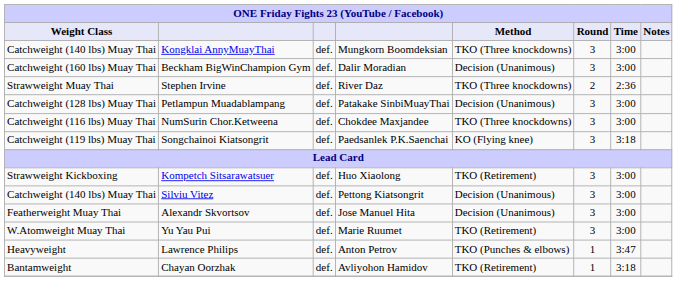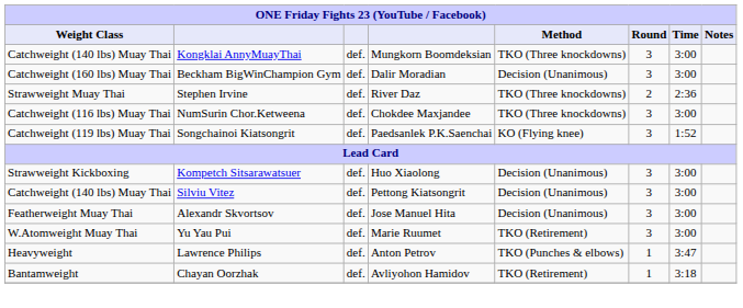 <table class="wikitable" style="font-size: 80%;">
 <tr>
 <th colspan="8" style="background-color: #ccf; color: #000080; text-align: center;"><strong>ONE Friday Fights 23 (YouTube / Facebook)</strong></th>
 </tr>
 <tr>
 <th colspan="1" style="background-color: #E6E8FA; color: #000000; text-align: center;">Weight Class</th>
 <th colspan="1" style="background-color: #E6E8FA; color: #000000; text-align: center;"></th>
 <th colspan="1" style="background-color: #E6E8FA; color: #000000; text-align: center;"></th>
 <th colspan="1" style="background-color: #E6E8FA; color: #000000; text-align: center;"></th>
 <th colspan="1" style="background-color: #E6E8FA; color: #000000; text-align: center;">Method</th>
 <th colspan="1" style="background-color: #E6E8FA; color: #000000; text-align: center;">Round</th>
 <th colspan="1" style="background-color: #E6E8FA; color: #000000; text-align: center;">Time</th>
 <th colspan="1" style="background-color: #E6E8FA; color: #000000; text-align: center;">Notes</th>
 </tr>
 <tr>
 <td>Catchweight (140 lbs) Muay Thai</td>
 <td> <a href='#'>Kongklai AnnyMuayThai</a></td>
 <td>def.</td>
 <td> Mungkorn Boomdeksian</td>
 <td>TKO (Three knockdowns)</td>
 <td align=center>3</td>
 <td align=center>3:00</td>
 <td></td>
 </tr>
 <tr>
 <td>Catchweight (160 lbs) Muay Thai</td>
 <td> Beckham BigWinChampion Gym</td>
 <td>def.</td>
 <td> Dalir Moradian</td>
 <td>Decision (Unanimous)</td>
 <td align=center>3</td>
 <td align=center>3:00</td>
 <td></td>
 </tr>
 <tr>
 <td>Strawweight Muay Thai</td>
 <td> Stephen Irvine</td>
 <td>def.</td>
 <td> River Daz</td>
 <td>TKO (Three knockdowns)</td>
 <td align=center>2</td>
 <td align=center>2:36</td>
 <td></td>
 </tr>
 <tr>
-<td>Catchweight (128 lbs) Muay Thai</td>
-<td> Petlampun Muadablampang</td>
-<td>def.</td>
-<td> Patakake SinbiMuayThai</td>
-<td>Decision (Unanimous)</td>
-<td align=center>3</td>
-<td align=center>3:00</td>
-<td></td>
-</tr>
-<tr>
 <td>Catchweight (116 lbs) Muay Thai</td>
 <td> NumSurin Chor.Ketweena</td>
 <td>def.</td>
 <td> Chokdee Maxjandee</td>
 <td>TKO (Three knockdowns)</td>
 <td align=center>3</td>
 <td align=center>3:00</td>
 <td></td>
 </tr>
 <tr>
 <td>Catchweight (119 lbs) Muay Thai</td>
 <td> Songchainoi Kiatsongrit</td>
 <td>def.</td>
 <td> Paedsanlek P.K.Saenchai</td>
 <td>KO (Flying knee)</td>
 <td align=center>3</td>
-<td align=center>3:18</td>
+<td align=center>1:52</td>
 <td></td>
 </tr>
 <tr>
 <td ! colspan="8" style="background-color: #ccf; color: #000080; text-align: center;"><strong>Lead Card</strong></td>
 </tr>
 <tr>
 <td>Strawweight Kickboxing</td>
 <td> <a href='#'>Kompetch Sitsarawatsuer</a></td>
 <td>def.</td>
 <td> Huo Xiaolong</td>
-<td>TKO (Retirement)</td>
+<td>Decision (Unanimous)</td>
 <td align=center>3</td>
 <td align=center>3:00</td>
 <td></td>
 </tr>
 <tr>
 <td>Catchweight (140 lbs) Muay Thai</td>
 <td> <a href='#'>Silviu Vitez</a></td>
 <td>def.</td>
 <td> Pettong Kiatsongrit</td>
 <td>Decision (Unanimous)</td>
 <td align=center>3</td>
 <td align=center>3:00</td>
 <td></td>
 </tr>
 <tr>
 <td>Featherweight Muay Thai</td>
 <td> Alexandr Skvortsov</td>
 <td>def.</td>
 <td> Jose Manuel Hita</td>
 <td>Decision (Unanimous)</td>
 <td align=center>3</td>
 <td align=center>3:00</td>
 <td></td>
 </tr>
 <tr>
 <td>W.Atomweight Muay Thai</td>
 <td> Yu Yau Pui</td>
 <td>def.</td>
 <td> Marie Ruumet</td>
 <td>TKO (Retirement)</td>
 <td align=center>3</td>
 <td align=center>3:00</td>
 <td></td>
 </tr>
 <tr>
 <td>Heavyweight</td>
 <td> Lawrence Philips</td>
 <td>def.</td>
 <td> Anton Petrov</td>
 <td>TKO (Punches & elbows)</td>
 <td align=center>1</td>
 <td align=center>3:47</td>
 <td></td>
 </tr>
 <tr>
 <td>Bantamweight</td>
 <td> Chayan Oorzhak</td>
 <td>def.</td>
 <td> Avliyohon Hamidov</td>
 <td>TKO (Retirement)</td>
 <td align=center>1</td>
 <td align=center>3:18</td>
 <td></td>
 </tr>
 <tr>
 </tr>
 </table>
